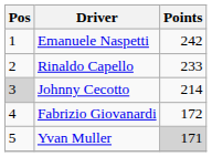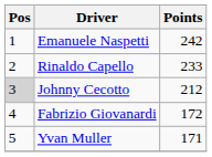 <table class="wikitable" style="font-size: 85%;">
 <tr>
 <th>Pos</th>
 <th>Driver</th>
 <th>Points</th>
 </tr>
 <tr>
 <td>1</td>
 <td> <a href='#'>Emanuele Naspetti</a></td>
 <td align="right">242</td>
 </tr>
 <tr>
 <td>2</td>
 <td> <a href='#'>Rinaldo Capello</a></td>
 <td align="right">233</td>
 </tr>
 <tr>
 <td style="background: lightgrey;">3</td>
 <td> <a href='#'>Johnny Cecotto</a></td>
-<td align="right">214</td>
+<td align="right">212</td>
 </tr>
 <tr>
 <td>4</td>
 <td> <a href='#'>Fabrizio Giovanardi</a></td>
 <td align="right">172</td>
 </tr>
 <tr>
 <td>5</td>
 <td> <a href='#'>Yvan Muller</a></td>
-<td align="right" style="background: lightgrey;">171</td>
+<td align="right">171</td>
 </tr>
 <tr>
 </tr>
 </table>
